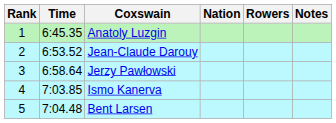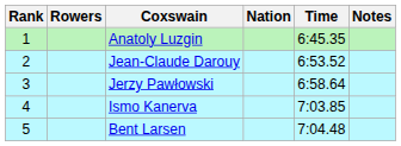 <table class="wikitable sortable" style="text-align:center">
 <tr>
 <th>Rank</th>
-<th>Time</th>
+<th>Rowers</th>
 <th>Coxswain</th>
 <th>Nation</th>
-<th>Rowers</th>
+<th>Time</th>
 <th>Notes</th>
 </tr>
 <tr bgcolor=bbf3bb>
 <td>1</td>
-<td>6:45.35</td>
+<td align=left></td>
 <td align=left><a href='#'>Anatoly Luzgin</a></td>
 <td align=left></td>
-<td align=left></td>
+<td>6:45.35</td>
 <td></td>
 </tr>
 <tr bgcolor=bbf9ff>
 <td>2</td>
-<td>6:53.52</td>
+<td align=left></td>
 <td align=left><a href='#'>Jean-Claude Darouy</a></td>
 <td align=left></td>
-<td align=left></td>
+<td>6:53.52</td>
 <td></td>
 </tr>
 <tr bgcolor=bbf9ff>
 <td>3</td>
-<td>6:58.64</td>
+<td align=left></td>
 <td align=left><a href='#'>Jerzy Pawłowski</a></td>
 <td align=left></td>
-<td align=left></td>
+<td>6:58.64</td>
 <td></td>
 </tr>
 <tr bgcolor=bbf9ff>
 <td>4</td>
-<td>7:03.85</td>
+<td align=left></td>
 <td align=left><a href='#'>Ismo Kanerva</a></td>
 <td align=left></td>
-<td align=left></td>
+<td>7:03.85</td>
 <td></td>
 </tr>
 <tr bgcolor=bbf9ff>
 <td>5</td>
-<td>7:04.48</td>
+<td align=left></td>
 <td align=left><a href='#'>Bent Larsen</a></td>
 <td align=left></td>
-<td align=left></td>
+<td>7:04.48</td>
 <td></td>
 </tr>
 </table>
